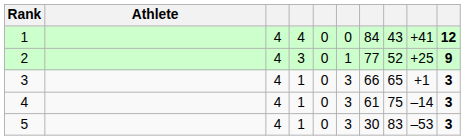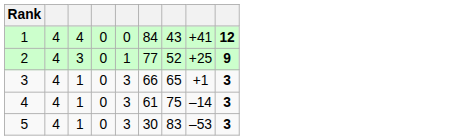 <table class=wikitable style="text-align:center">
 <tr>
 <th width=20>Rank</th>
-<th width=250>Athlete</th>
 <th width=20></th>
 <th width=20></th>
 <th width=20></th>
 <th width=20></th>
 <th width=20></th>
 <th width=20></th>
 <th width=20></th>
 <th width=20></th>
 </tr>
 <tr bgcolor="#ccffcc">
 <td>1</td>
-<td align=left></td>
 <td>4</td>
 <td>4</td>
 <td>0</td>
 <td>0</td>
 <td>84</td>
 <td>43</td>
 <td>+41</td>
 <td><strong>12</strong></td>
 </tr>
 <tr bgcolor="#ccffcc">
 <td>2</td>
-<td align=left></td>
 <td>4</td>
 <td>3</td>
 <td>0</td>
 <td>1</td>
 <td>77</td>
 <td>52</td>
 <td>+25</td>
 <td><strong>9</strong></td>
 </tr>
 <tr>
 <td>3</td>
-<td align=left></td>
 <td>4</td>
 <td>1</td>
 <td>0</td>
 <td>3</td>
 <td>66</td>
 <td>65</td>
 <td>+1</td>
 <td><strong>3</strong></td>
 </tr>
 <tr>
 <td>4</td>
-<td align=left></td>
 <td>4</td>
 <td>1</td>
 <td>0</td>
 <td>3</td>
 <td>61</td>
 <td>75</td>
 <td>–14</td>
 <td><strong>3</strong></td>
 </tr>
 <tr>
 <td>5</td>
-<td align=left></td>
 <td>4</td>
 <td>1</td>
 <td>0</td>
 <td>3</td>
 <td>30</td>
 <td>83</td>
 <td>–53</td>
 <td><strong>3</strong></td>
 </tr>
 </table>
